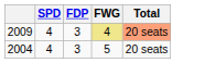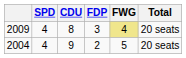 <table class="wikitable" style="text-align:center">
 <tr style="line-height:1.2">
 <th> </th>
 <th><a href='#'>SPD</a></th>
+<th><a href='#'>CDU</a></th>
 <th><a href='#'>FDP</a></th>
 <th>FWG</th>
 <th>Total</th>
 </tr>
 <tr>
 <td>2009</td>
 <td>4</td>
+<td>8</td>
 <td>3</td>
 <td style="background: khaki;">4</td>
-<td style="background: lightsalmon;">20 seats</td>
+<td>20 seats</td>
 </tr>
 <tr>
 <td>2004</td>
 <td>4</td>
-<td>3</td>
+<td>9</td>
+<td>2</td>
 <td>5</td>
 <td>20 seats</td>
 </tr>
 </table>
